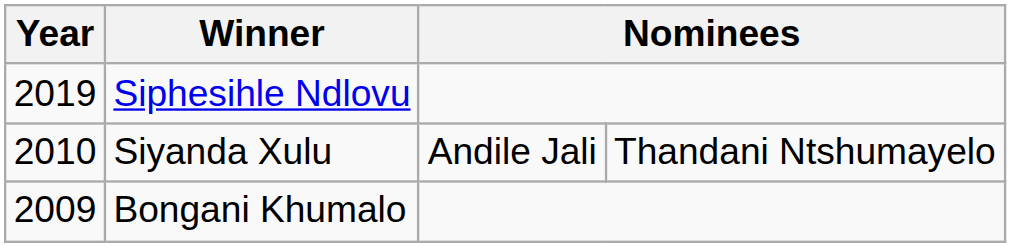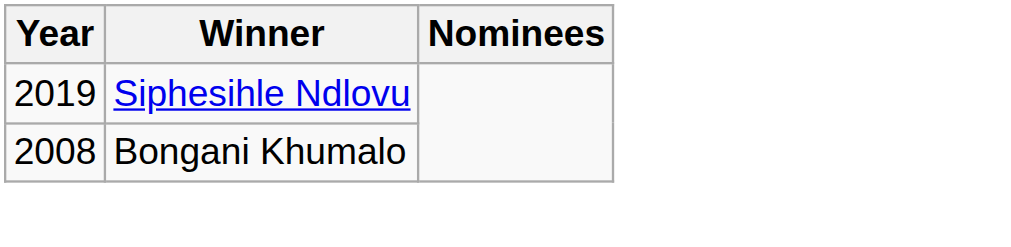 <table class="wikitable">
 <tr>
 <th>Year</th>
 <th>Winner</th>
 <th colspan="2">Nominees</th>
 </tr>
 <tr>
 <td>2019</td>
 <td><a href='#'>Siphesihle Ndlovu</a></td>
 </tr>
 <tr>
-<td>2010</td>
-<td>Siyanda Xulu</td>
-<td>Andile Jali</td>
-<td>Thandani Ntshumayelo</td>
-</tr>
-<tr>
-<td>2009</td>
+<td>2008</td>
 <td>Bongani Khumalo</td>
 </tr>
 </table>
